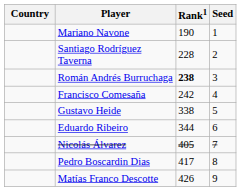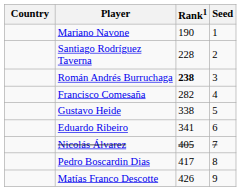 <table class="sortable wikitable">
 <tr>
 <th width="70">Country</th>
 <th width="175">Player</th>
 <th>Rank<sup>1</sup></th>
 <th>Seed</th>
 </tr>
 <tr>
 <td></td>
 <td><a href='#'>Mariano Navone</a></td>
 <td>190</td>
 <td>1</td>
 </tr>
 <tr>
 <td></td>
 <td><a href='#'>Santiago Rodríguez Taverna</a></td>
 <td>228</td>
 <td>2</td>
 </tr>
 <tr>
 <td></td>
 <td><a href='#'>Román Andrés Burruchaga</a></td>
 <td><strong>238</strong></td>
 <td>3</td>
 </tr>
 <tr>
 <td></td>
 <td><a href='#'>Francisco Comesaña</a></td>
-<td>242</td>
+<td>282</td>
 <td>4</td>
 </tr>
 <tr>
 <td></td>
 <td><a href='#'>Gustavo Heide</a></td>
 <td>338</td>
 <td>5</td>
 </tr>
 <tr>
 <td></td>
 <td><a href='#'>Eduardo Ribeiro</a></td>
-<td>344</td>
+<td>341</td>
 <td>6</td>
 </tr>
 <tr>
 <td><s></s></td>
 <td><s><a href='#'>Nicolás Álvarez</a></s></td>
 <td><s>405</s></td>
 <td><s>7</s></td>
 </tr>
 <tr>
 <td></td>
 <td><a href='#'>Pedro Boscardin Dias</a></td>
 <td>417</td>
 <td>8</td>
 </tr>
 <tr>
 <td></td>
 <td><a href='#'>Matías Franco Descotte</a></td>
 <td>426</td>
 <td>9</td>
 </tr>
 </table>
